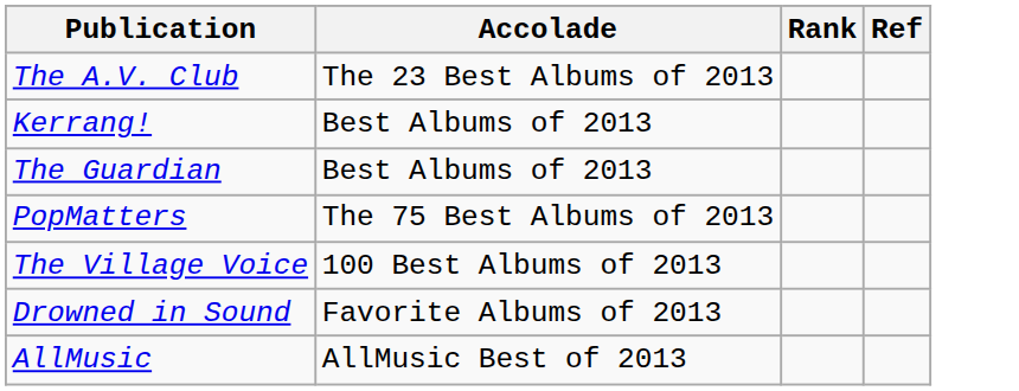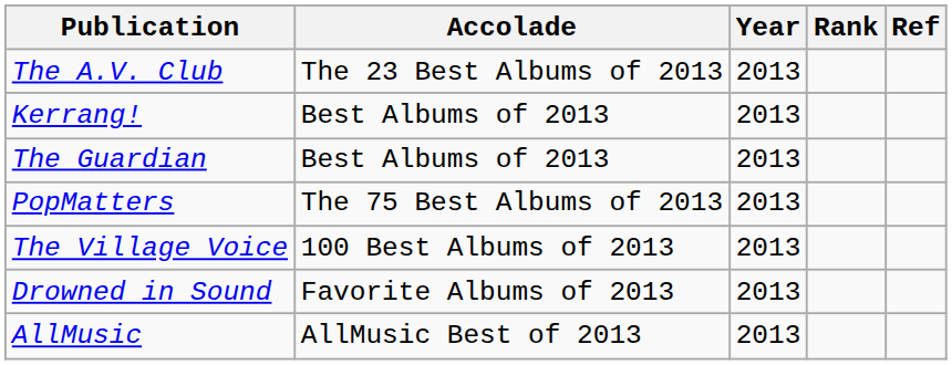 <table class="wikitable sortable">
 <tr>
 <th>Publication</th>
 <th>Accolade</th>
+<th>Year</th>
 <th>Rank</th>
 <th>Ref</th>
 </tr>
 <tr>
 <td><em><a href='#'>The A.V. Club</a></em></td>
 <td>The 23 Best Albums of 2013</td>
+<td>2013</td>
 <td></td>
 <td></td>
 </tr>
 <tr>
 <td><em><a href='#'>Kerrang!</a></em></td>
 <td>Best Albums of 2013</td>
+<td>2013</td>
 <td></td>
 <td></td>
 </tr>
 <tr>
 <td><em><a href='#'>The Guardian</a></em></td>
 <td>Best Albums of 2013</td>
+<td>2013</td>
 <td></td>
 <td></td>
 </tr>
 <tr>
 <td><em><a href='#'>PopMatters</a></em></td>
 <td>The 75 Best Albums of 2013</td>
+<td>2013</td>
 <td></td>
 <td></td>
 </tr>
 <tr>
 <td><em><a href='#'>The Village Voice</a></em></td>
 <td>100 Best Albums of 2013</td>
+<td>2013</td>
 <td></td>
 <td></td>
 </tr>
 <tr>
 <td><em><a href='#'>Drowned in Sound</a></em></td>
 <td>Favorite Albums of 2013</td>
+<td>2013</td>
 <td></td>
 <td></td>
 </tr>
 <tr>
 <td><em><a href='#'>AllMusic</a></em></td>
 <td>AllMusic Best of 2013</td>
+<td>2013</td>
 <td></td>
 <td></td>
 </tr>
 </table>
